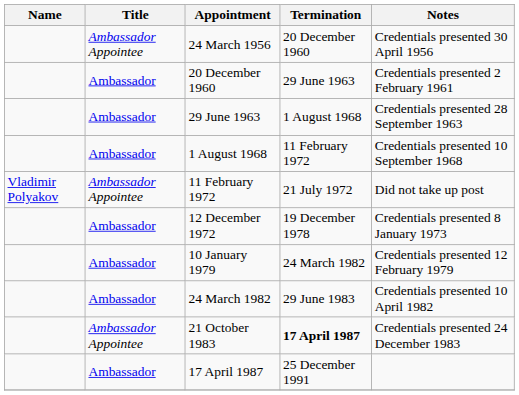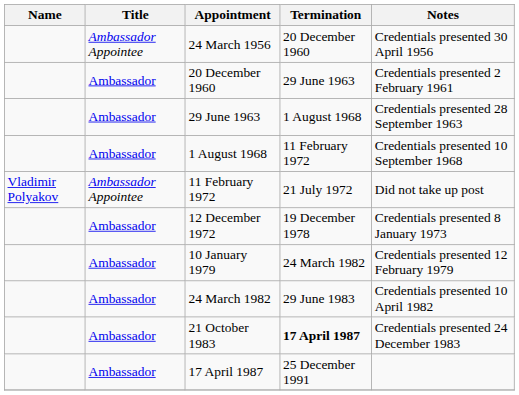 <table class="wikitable">
 <tr valign="middle">
 <th>Name</th>
 <th>Title</th>
 <th>Appointment</th>
 <th>Termination</th>
 <th>Notes</th>
 </tr>
 <tr>
 <td></td>
 <td><em><a href='#'>Ambassador</a> Appointee</em></td>
 <td>24 March 1956</td>
 <td>20 December 1960</td>
 <td>Credentials presented 30 April 1956</td>
 </tr>
 <tr>
 <td></td>
 <td><a href='#'>Ambassador</a></td>
 <td>20 December 1960</td>
 <td>29 June 1963</td>
 <td>Credentials presented 2 February 1961</td>
 </tr>
 <tr>
 <td></td>
 <td><a href='#'>Ambassador</a></td>
 <td>29 June 1963</td>
 <td>1 August 1968</td>
 <td>Credentials presented 28 September 1963</td>
 </tr>
 <tr>
 <td></td>
 <td><a href='#'>Ambassador</a></td>
 <td>1 August 1968</td>
 <td>11 February 1972</td>
 <td>Credentials presented 10 September 1968</td>
 </tr>
 <tr>
 <td><a href='#'>Vladimir Polyakov</a></td>
 <td><em><a href='#'>Ambassador</a> Appointee</em></td>
 <td>11 February 1972</td>
 <td>21 July 1972</td>
 <td>Did not take up post</td>
 </tr>
 <tr>
 <td></td>
 <td><a href='#'>Ambassador</a></td>
 <td>12 December 1972</td>
 <td>19 December 1978</td>
 <td>Credentials presented 8 January 1973</td>
 </tr>
 <tr>
 <td></td>
 <td><a href='#'>Ambassador</a></td>
 <td>10 January 1979</td>
 <td>24 March 1982</td>
 <td>Credentials presented 12 February 1979</td>
 </tr>
 <tr>
 <td></td>
 <td><a href='#'>Ambassador</a></td>
 <td>24 March 1982</td>
 <td>29 June 1983</td>
 <td>Credentials presented 10 April 1982</td>
 </tr>
 <tr>
 <td></td>
-<td><em><a href='#'>Ambassador</a> Appointee</em></td>
+<td><a href='#'>Ambassador</a></td>
 <td>21 October 1983</td>
 <td><strong>17 April 1987</strong></td>
 <td>Credentials presented 24 December 1983</td>
 </tr>
 <tr>
 <td></td>
 <td><a href='#'>Ambassador</a></td>
 <td>17 April 1987</td>
 <td>25 December 1991</td>
 <td></td>
 </tr>
 <tr>
 </tr>
 </table>
